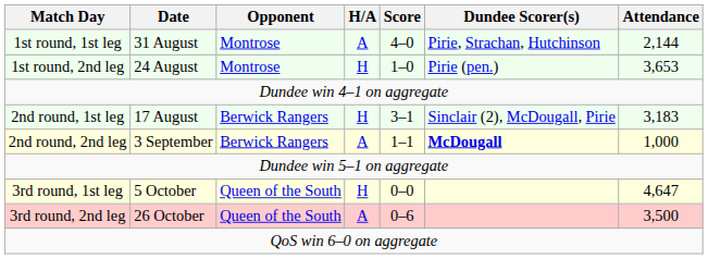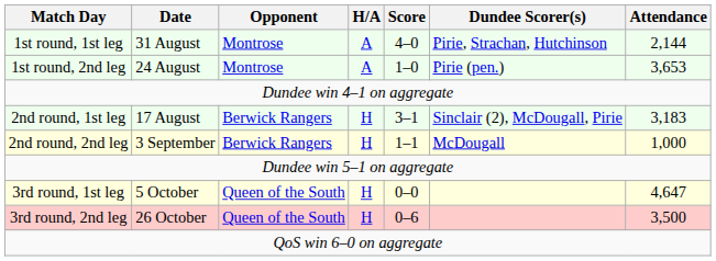 <table class="wikitable" style="text-align:center">
 <tr>
 <th>Match Day</th>
 <th>Date</th>
 <th>Opponent</th>
 <th>H/A</th>
 <th>Score</th>
 <th>Dundee Scorer(s)</th>
 <th>Attendance</th>
 </tr>
 <tr bgcolor="#EEFFEE">
 <td>1st round, 1st leg</td>
 <td align="left">31 August</td>
 <td align="left"><a href='#'>Montrose</a></td>
 <td><a href='#'>A</a></td>
 <td>4–0</td>
 <td align="left"><a href='#'>Pirie</a>, <a href='#'>Strachan</a>, <a href='#'>Hutchinson</a></td>
 <td>2,144</td>
 </tr>
 <tr bgcolor="#EEFFEE">
 <td>1st round, 2nd leg</td>
 <td align="left">24 August</td>
 <td align="left"><a href='#'>Montrose</a></td>
-<td><a href='#'>H</a></td>
+<td><a href='#'>A</a></td>
 <td>1–0</td>
 <td align="left"><a href='#'>Pirie</a> (<a href='#'>pen.</a>)</td>
 <td>3,653</td>
 </tr>
 <tr>
 <td colspan="7"><em>Dundee win 4–1 on aggregate</em></td>
 </tr>
 <tr bgcolor="#EEFFEE">
 <td>2nd round, 1st leg</td>
 <td align="left">17 August</td>
 <td align="left"><a href='#'>Berwick Rangers</a></td>
 <td><a href='#'>H</a></td>
 <td>3–1</td>
 <td align="left"><a href='#'>Sinclair</a> (2), <a href='#'>McDougall</a>, <a href='#'>Pirie</a></td>
 <td>3,183</td>
 </tr>
 <tr bgcolor="#FFFFDD">
 <td>2nd round, 2nd leg</td>
 <td align="left">3 September</td>
 <td align="left"><a href='#'>Berwick Rangers</a></td>
-<td><a href='#'>A</a></td>
+<td><a href='#'>H</a></td>
 <td>1–1</td>
-<td align="left"><strong><a href='#'>McDougall</a></strong></td>
+<td align="left"><a href='#'>McDougall</a></td>
 <td>1,000</td>
 </tr>
 <tr>
 <td colspan="7"><em>Dundee win 5–1 on aggregate</em></td>
 </tr>
 <tr bgcolor="#FFFFDD">
 <td>3rd round, 1st leg</td>
 <td align="left">5 October</td>
 <td align="left"><a href='#'>Queen of the South</a></td>
 <td><a href='#'>H</a></td>
 <td>0–0</td>
 <td align="left"></td>
 <td>4,647</td>
 </tr>
 <tr bgcolor="#FFCCCC">
 <td>3rd round, 2nd leg</td>
 <td align="left">26 October</td>
 <td align="left"><a href='#'>Queen of the South</a></td>
-<td><a href='#'>A</a></td>
+<td><a href='#'>H</a></td>
 <td>0–6</td>
 <td align="left"></td>
 <td>3,500</td>
 </tr>
 <tr>
 <td colspan="7"><em>QoS win 6–0 on aggregate</em></td>
 </tr>
 </table>
